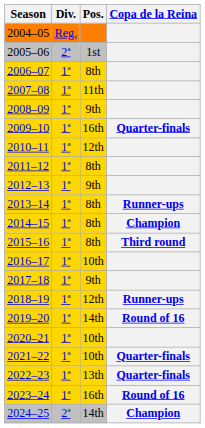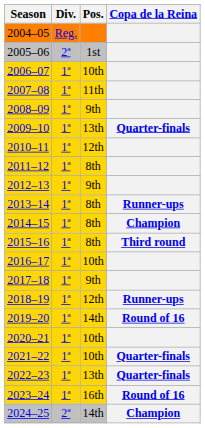 <table class="wikitable" style="text-align:center">
 <tr>
 <th>Season</th>
 <th>Div.</th>
 <th>Pos.</th>
 <th><a href='#'>Copa de la Reina</a></th>
 </tr>
 <tr>
 <td bgcolor=#FF7F00>2004–05</td>
 <td bgcolor=#FF7F00><a href='#'>Reg.</a></td>
 <td bgcolor=#FF7F00></td>
 <th></th>
 </tr>
 <tr>
 <td bgcolor=silver>2005–06</td>
 <td bgcolor=silver><a href='#'>2ª</a></td>
 <td bgcolor=silver>1st</td>
 <th></th>
 </tr>
 <tr>
 <td bgcolor=gold><a href='#'>2006–07</a></td>
 <td bgcolor=gold><a href='#'>1ª</a></td>
-<td bgcolor=gold>8th</td>
+<td bgcolor=gold>10th</td>
 <th></th>
 </tr>
 <tr>
 <td bgcolor=gold><a href='#'>2007–08</a></td>
 <td bgcolor=gold><a href='#'>1ª</a></td>
 <td bgcolor=gold>11th</td>
 <th></th>
 </tr>
 <tr>
 <td bgcolor=gold><a href='#'>2008–09</a></td>
 <td bgcolor=gold><a href='#'>1ª</a></td>
 <td bgcolor=gold>9th</td>
 <th></th>
 </tr>
 <tr>
 <td bgcolor=gold><a href='#'>2009–10</a></td>
 <td bgcolor=gold><a href='#'>1ª</a></td>
-<td bgcolor=gold>16th</td>
+<td bgcolor=gold>13th</td>
 <th><a href='#'>Quarter-finals</a></th>
 </tr>
 <tr>
 <td bgcolor=gold><a href='#'>2010–11</a></td>
 <td bgcolor=gold><a href='#'>1ª</a></td>
 <td bgcolor=gold>12th</td>
 <th></th>
 </tr>
 <tr>
 <td bgcolor=gold><a href='#'>2011–12</a></td>
 <td bgcolor=gold><a href='#'>1ª</a></td>
 <td bgcolor=gold>8th</td>
 <th></th>
 </tr>
 <tr>
 <td bgcolor=gold><a href='#'>2012–13</a></td>
 <td bgcolor=gold><a href='#'>1ª</a></td>
 <td bgcolor=gold>9th</td>
 <th></th>
 </tr>
 <tr>
 <td bgcolor=gold><a href='#'>2013–14</a></td>
 <td bgcolor=gold><a href='#'>1ª</a></td>
 <td bgcolor=gold>8th</td>
 <th><a href='#'>Runner-ups</a></th>
 </tr>
 <tr>
 <td bgcolor=gold><a href='#'>2014–15</a></td>
 <td bgcolor=gold><a href='#'>1ª</a></td>
 <td bgcolor=gold>8th</td>
 <th><a href='#'>Champion</a></th>
 </tr>
 <tr>
 <td bgcolor=gold><a href='#'>2015–16</a></td>
 <td bgcolor=gold><a href='#'>1ª</a></td>
 <td bgcolor=gold>8th</td>
 <th><a href='#'>Third round</a></th>
 </tr>
 <tr>
 <td bgcolor=gold><a href='#'>2016–17</a></td>
 <td bgcolor=gold><a href='#'>1ª</a></td>
 <td bgcolor=gold>10th</td>
 <th></th>
 </tr>
 <tr>
 <td bgcolor=gold><a href='#'>2017–18</a></td>
 <td bgcolor=gold><a href='#'>1ª</a></td>
 <td bgcolor=gold>9th</td>
 <th></th>
 </tr>
 <tr>
 <td bgcolor=gold><a href='#'>2018–19</a></td>
 <td bgcolor=gold><a href='#'>1ª</a></td>
 <td bgcolor=gold>12th</td>
 <th><a href='#'>Runner-ups</a></th>
 </tr>
 <tr>
 <td bgcolor=gold><a href='#'>2019–20</a></td>
 <td bgcolor=gold><a href='#'>1ª</a></td>
 <td bgcolor=gold>14th</td>
 <th><a href='#'>Round of 16</a></th>
 </tr>
 <tr>
 <td bgcolor=gold><a href='#'>2020–21</a></td>
 <td bgcolor=gold><a href='#'>1ª</a></td>
 <td bgcolor=gold>10th</td>
 <th></th>
 </tr>
 <tr>
 <td bgcolor=gold><a href='#'>2021–22</a></td>
 <td bgcolor=gold><a href='#'>1ª</a></td>
 <td bgcolor=gold>10th</td>
 <th><a href='#'>Quarter-finals</a></th>
 </tr>
 <tr>
 <td bgcolor=gold><a href='#'>2022–23</a></td>
 <td bgcolor=gold><a href='#'>1ª</a></td>
 <td bgcolor=gold>13th</td>
 <th><a href='#'>Quarter-finals</a></th>
 </tr>
 <tr>
 <td bgcolor=gold><a href='#'>2023–24</a></td>
 <td bgcolor=gold><a href='#'>1ª</a></td>
 <td bgcolor=gold>16th</td>
 <th><a href='#'>Round of 16</a></th>
 </tr>
 <tr>
 <td bgcolor=silver><a href='#'>2024–25</a></td>
 <td bgcolor=silver><a href='#'>2ª</a></td>
 <td bgcolor=silver>14th</td>
 <th><a href='#'>Champion</a></th>
 </tr>
 </table>
